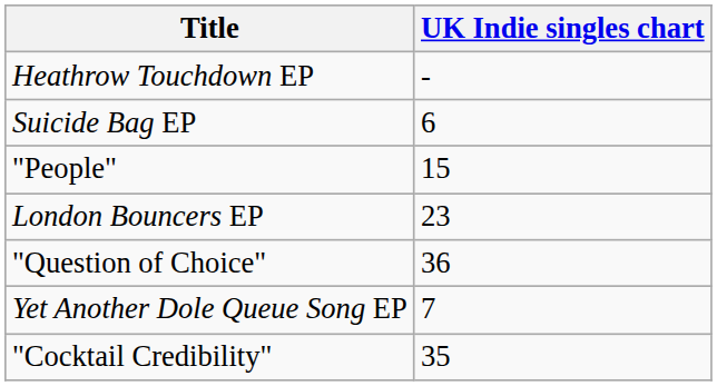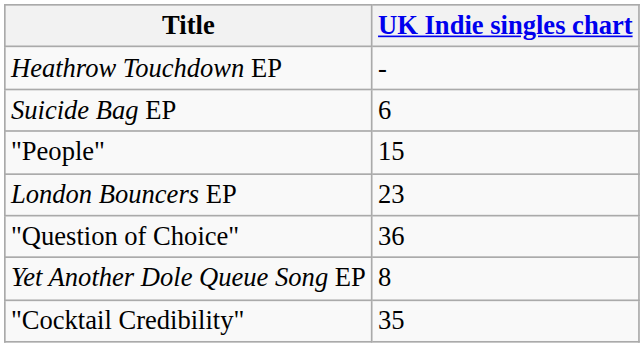 <table class="wikitable">
 <tr>
 <th>Title</th>
 <th><a href='#'>UK Indie singles chart</a></th>
 </tr>
 <tr>
 <td><em>Heathrow Touchdown</em> EP</td>
 <td>-</td>
 </tr>
 <tr>
 <td><em>Suicide Bag</em> EP</td>
 <td>6</td>
 </tr>
 <tr>
 <td>"People"</td>
 <td>15</td>
 </tr>
 <tr>
 <td><em>London Bouncers</em> EP</td>
 <td>23</td>
 </tr>
 <tr>
 <td>"Question of Choice"</td>
 <td>36</td>
 </tr>
 <tr>
 <td><em>Yet Another Dole Queue Song</em> EP</td>
-<td>7</td>
+<td>8</td>
 </tr>
 <tr>
 <td>"Cocktail Credibility"</td>
 <td>35</td>
 </tr>
 </table>
